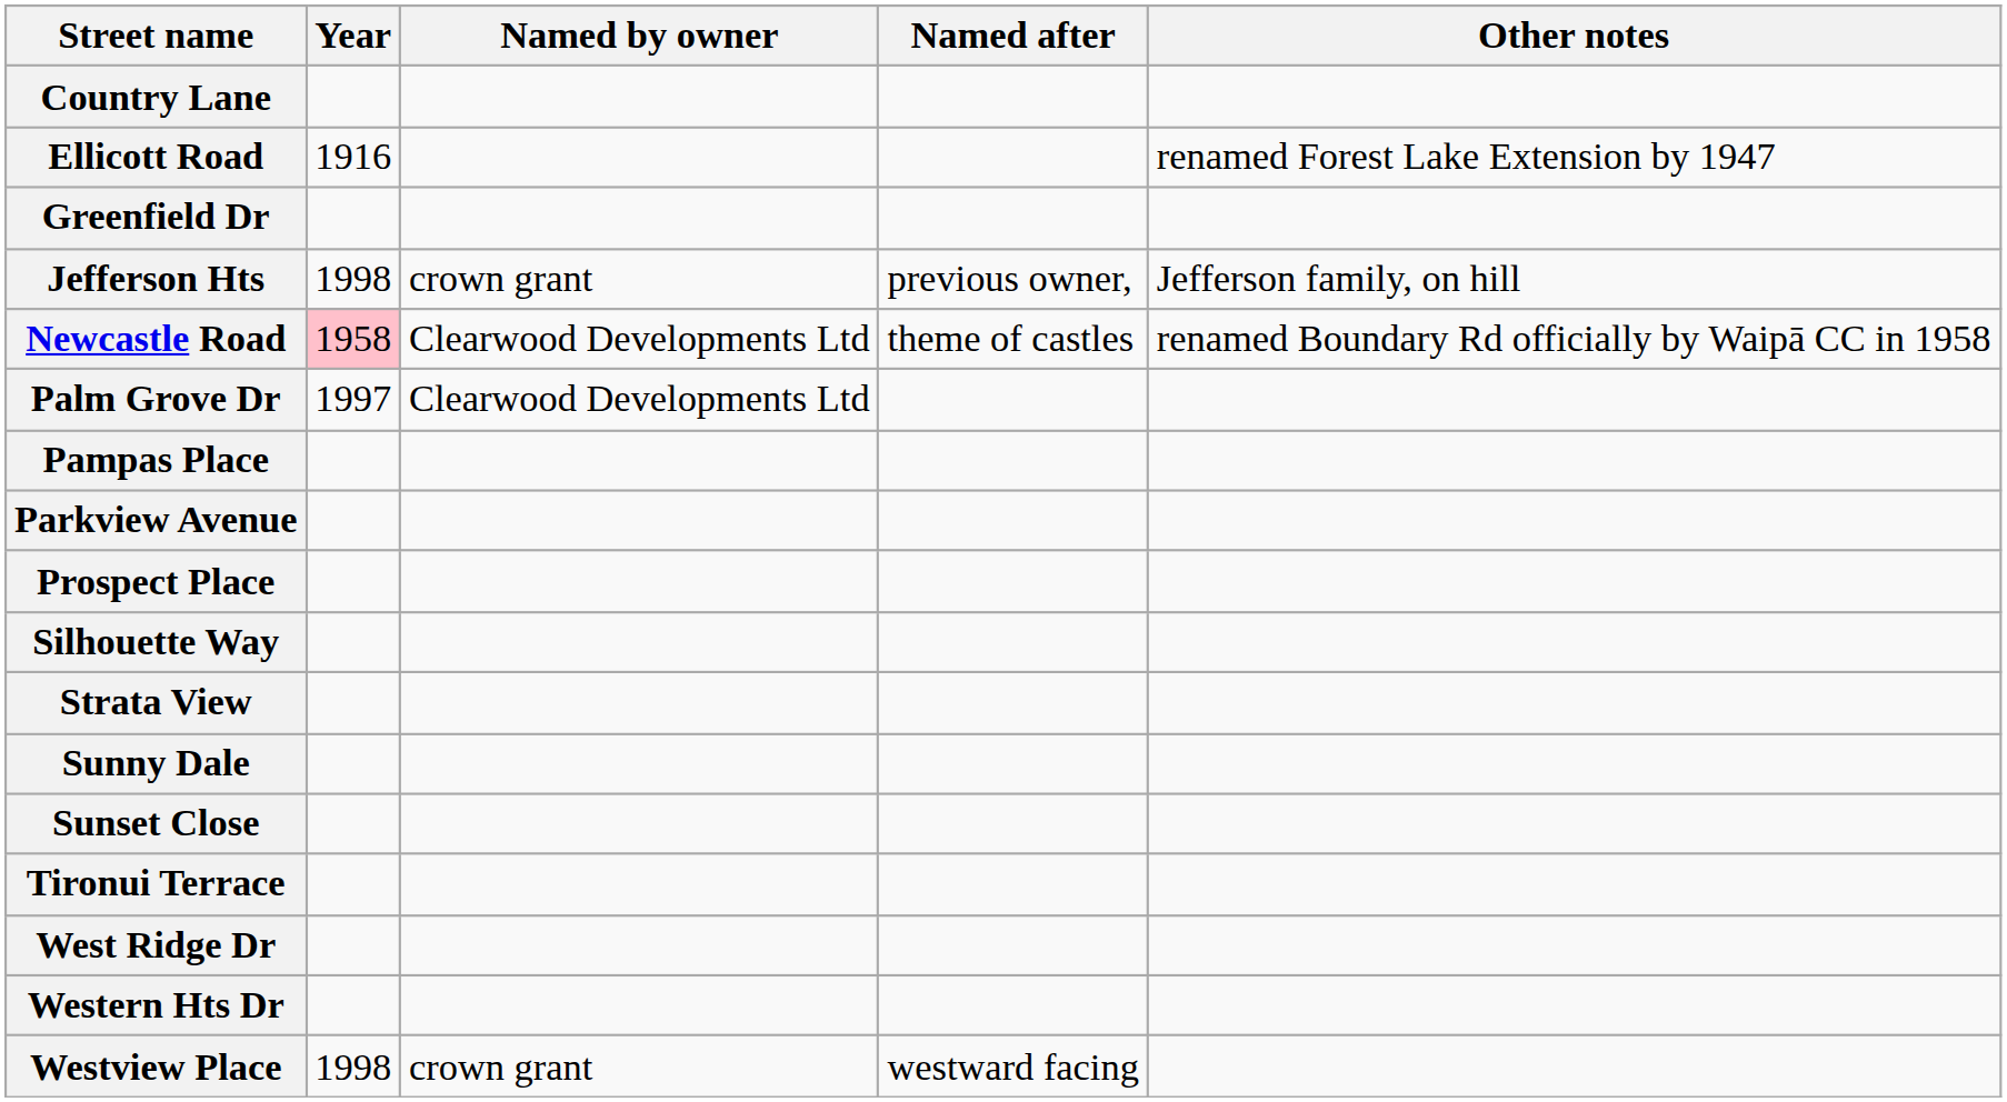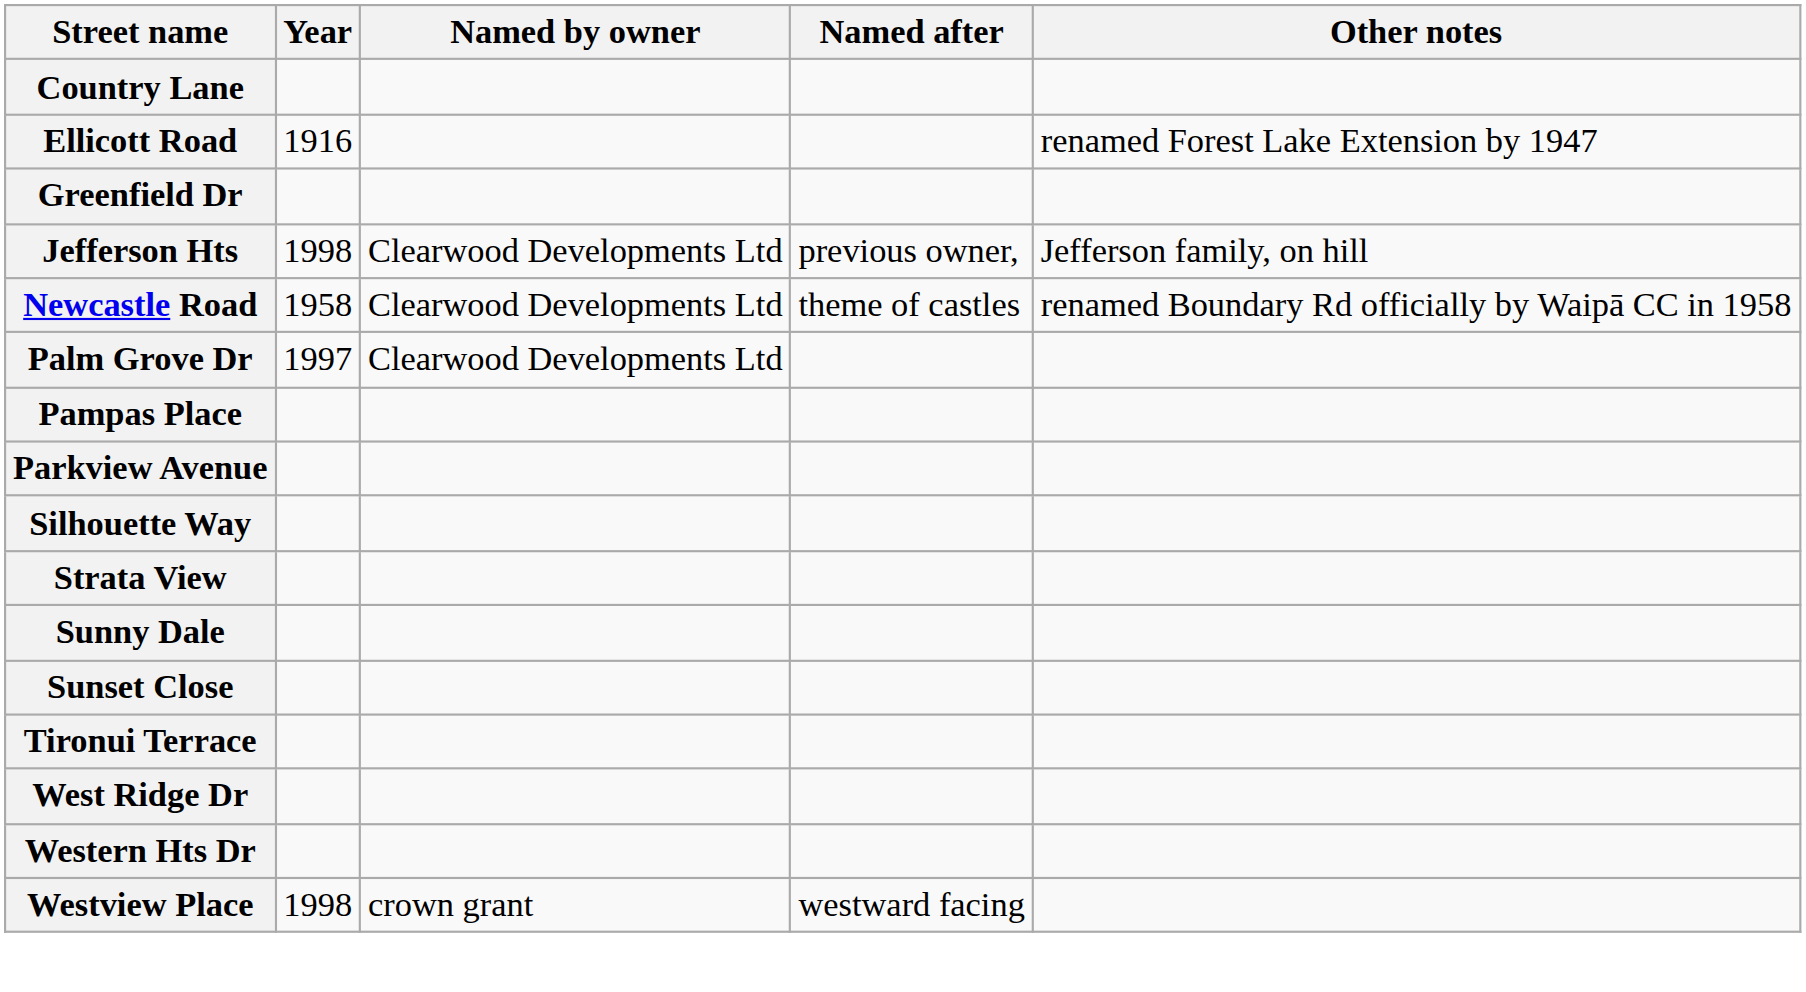 <table class="wikitable sortable" border="1">
 <tr>
 <th>Street name</th>
 <th><strong>Year</strong></th>
 <th><strong>Named by owner</strong></th>
 <th><strong>Named after</strong></th>
 <th><strong>Other notes</strong></th>
 </tr>
 <tr>
 <th>Country Lane</th>
 <td></td>
 <td></td>
 <td></td>
 <td></td>
 </tr>
 <tr>
 <th>Ellicott Road</th>
 <td>1916</td>
 <td></td>
 <td></td>
 <td>renamed Forest Lake Extension by 1947</td>
 </tr>
 <tr>
 <th>Greenfield Dr</th>
 <td></td>
 <td></td>
 <td></td>
 <td></td>
 </tr>
 <tr>
 <th>Jefferson Hts</th>
 <td>1998</td>
-<td>crown grant</td>
+<td>Clearwood Developments Ltd</td>
 <td>previous owner,</td>
 <td>Jefferson family, on hill</td>
 </tr>
 <tr>
 <th><a href='#'>Newcastle</a> Road</th>
-<td style="background: pink;">1958</td>
+<td>1958</td>
 <td>Clearwood Developments Ltd</td>
 <td>theme of castles</td>
 <td>renamed Boundary Rd officially by Waipā CC in 1958</td>
 </tr>
 <tr>
 <th>Palm Grove Dr</th>
 <td>1997</td>
 <td>Clearwood Developments Ltd</td>
 <td></td>
 <td></td>
 </tr>
 <tr>
 <th>Pampas Place</th>
 <td></td>
 <td></td>
 <td></td>
 <td></td>
 </tr>
 <tr>
 <th>Parkview Avenue</th>
-<td></td>
-<td></td>
-<td></td>
-<td></td>
-</tr>
-<tr>
-<th>Prospect Place</th>
 <td></td>
 <td></td>
 <td></td>
 <td></td>
 </tr>
 <tr>
 <th>Silhouette Way</th>
 <td></td>
 <td></td>
 <td></td>
 <td></td>
 </tr>
 <tr>
 <th>Strata View</th>
 <td></td>
 <td></td>
 <td></td>
 <td></td>
 </tr>
 <tr>
 <th>Sunny Dale</th>
 <td></td>
 <td></td>
 <td></td>
 <td></td>
 </tr>
 <tr>
 <th>Sunset Close</th>
 <td></td>
 <td></td>
 <td></td>
 <td></td>
 </tr>
 <tr>
 <th>Tironui Terrace</th>
 <td></td>
 <td></td>
 <td></td>
 <td></td>
 </tr>
 <tr>
 <th>West Ridge Dr</th>
 <td></td>
 <td></td>
 <td></td>
 <td></td>
 </tr>
 <tr>
 <th>Western Hts Dr</th>
 <td></td>
 <td></td>
 <td></td>
 <td></td>
 </tr>
 <tr>
 <th>Westview Place</th>
 <td>1998</td>
 <td>crown grant</td>
 <td>westward facing</td>
 <td></td>
 </tr>
 </table>
